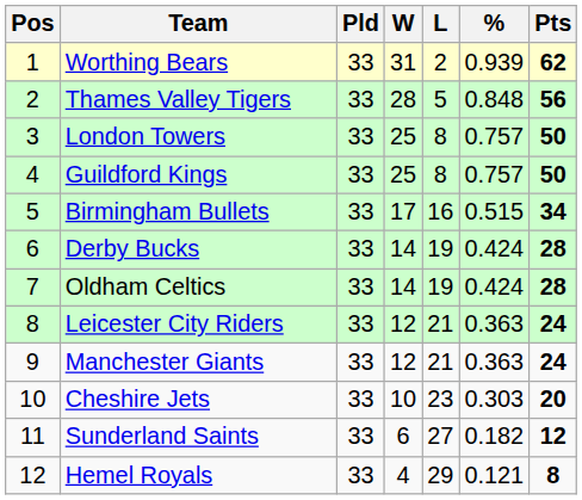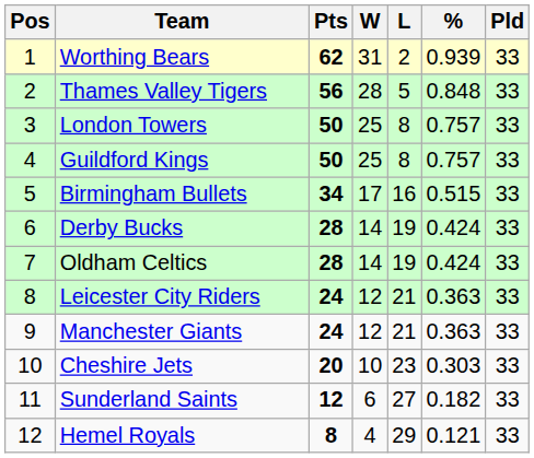 <table class="wikitable" style="text-align: center;">
 <tr>
 <th>Pos</th>
 <th scope="col" style="width: 180px;">Team</th>
-<th>Pld</th>
+<th>Pts</th>
 <th>W</th>
 <th>L</th>
 <th>%</th>
-<th>Pts</th>
+<th>Pld</th>
 </tr>
 <tr style="background: #ffffcc;">
 <td>1</td>
 <td style="text-align:left;"><a href='#'>Worthing Bears</a></td>
-<td>33</td>
+<td><strong>62</strong></td>
 <td>31</td>
 <td>2</td>
 <td>0.939</td>
-<td><strong>62</strong></td>
+<td>33</td>
 </tr>
 <tr style="background: #ccffcc;">
 <td>2</td>
 <td style="text-align:left;"><a href='#'>Thames Valley Tigers</a></td>
-<td>33</td>
+<td><strong>56</strong></td>
 <td>28</td>
 <td>5</td>
 <td>0.848</td>
-<td><strong>56</strong></td>
+<td>33</td>
 </tr>
 <tr style="background: #ccffcc;">
 <td>3</td>
 <td style="text-align:left;"><a href='#'>London Towers</a></td>
-<td>33</td>
+<td><strong>50</strong></td>
 <td>25</td>
 <td>8</td>
 <td>0.757</td>
-<td><strong>50</strong></td>
+<td>33</td>
 </tr>
 <tr style="background: #ccffcc;">
 <td>4</td>
 <td style="text-align:left;"><a href='#'>Guildford Kings</a></td>
-<td>33</td>
+<td><strong>50</strong></td>
 <td>25</td>
 <td>8</td>
 <td>0.757</td>
-<td><strong>50</strong></td>
+<td>33</td>
 </tr>
 <tr style="background: #ccffcc;">
 <td>5</td>
 <td style="text-align:left;"><a href='#'>Birmingham Bullets</a></td>
-<td>33</td>
+<td><strong>34</strong></td>
 <td>17</td>
 <td>16</td>
 <td>0.515</td>
-<td><strong>34</strong></td>
+<td>33</td>
 </tr>
 <tr style="background: #ccffcc;">
 <td>6</td>
 <td style="text-align:left;"><a href='#'>Derby Bucks</a></td>
-<td>33</td>
+<td><strong>28</strong></td>
 <td>14</td>
 <td>19</td>
 <td>0.424</td>
-<td><strong>28</strong></td>
+<td>33</td>
 </tr>
 <tr style="background: #ccffcc;">
 <td>7</td>
 <td style="text-align:left;">Oldham Celtics</td>
-<td>33</td>
+<td><strong>28</strong></td>
 <td>14</td>
 <td>19</td>
 <td>0.424</td>
-<td><strong>28</strong></td>
+<td>33</td>
 </tr>
 <tr style="background: #ccffcc;">
 <td>8</td>
 <td style="text-align:left;"><a href='#'>Leicester City Riders</a></td>
-<td>33</td>
+<td><strong>24</strong></td>
 <td>12</td>
 <td>21</td>
 <td>0.363</td>
-<td><strong>24</strong></td>
+<td>33</td>
 </tr>
 <tr style="background: ;">
 <td>9</td>
 <td style="text-align:left;"><a href='#'>Manchester Giants</a></td>
-<td>33</td>
+<td><strong>24</strong></td>
 <td>12</td>
 <td>21</td>
 <td>0.363</td>
-<td><strong>24</strong></td>
+<td>33</td>
 </tr>
 <tr style="background: ;">
 <td>10</td>
 <td style="text-align:left;"><a href='#'>Cheshire Jets</a></td>
-<td>33</td>
+<td><strong>20</strong></td>
 <td>10</td>
 <td>23</td>
 <td>0.303</td>
-<td><strong>20</strong></td>
+<td>33</td>
 </tr>
 <tr style="background: ;">
 <td>11</td>
 <td style="text-align:left;"><a href='#'>Sunderland Saints</a></td>
-<td>33</td>
+<td><strong>12</strong></td>
 <td>6</td>
 <td>27</td>
 <td>0.182</td>
-<td><strong>12</strong></td>
+<td>33</td>
 </tr>
 <tr style="background: ;">
 <td>12</td>
 <td style="text-align:left;"><a href='#'>Hemel Royals</a></td>
-<td>33</td>
+<td><strong>8</strong></td>
 <td>4</td>
 <td>29</td>
 <td>0.121</td>
-<td><strong>8</strong></td>
+<td>33</td>
 </tr>
 </table>
